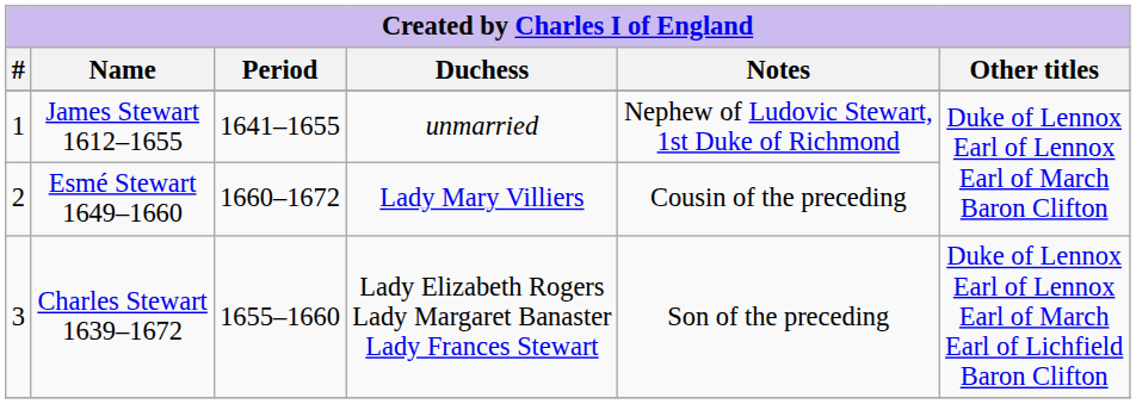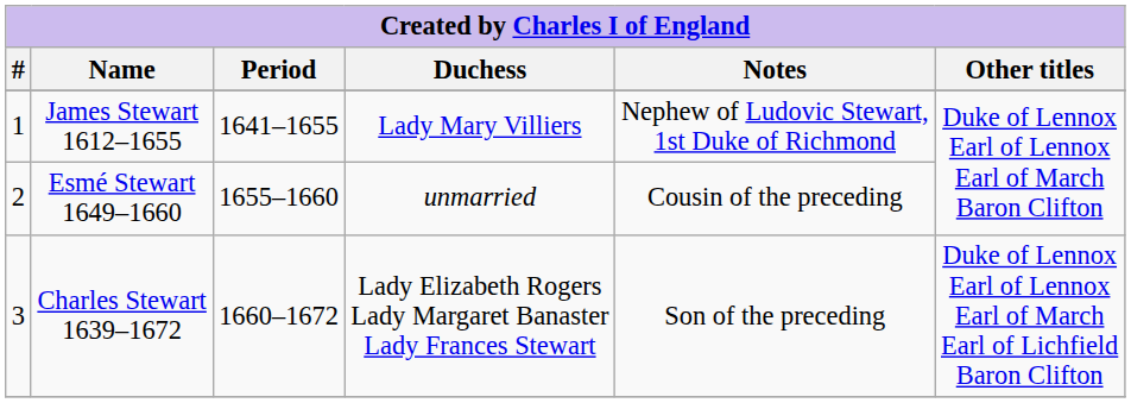 <table style="text-align:center" class="wikitable">
 <tr>
 <th colspan="6" style="background-color: #cbe">Created by <a href='#'>Charles I of England</a></th>
 </tr>
 <tr>
 <th>#</th>
 <th>Name</th>
 <th>Period</th>
 <th>Duchess</th>
 <th>Notes</th>
 <th>Other titles</th>
 </tr>
 <tr bgcolor="#dddddd" |>
 </tr>
 <tr>
 <td>1</td>
 <td><a href='#'>James Stewart</a><br>1612–1655</td>
 <td>1641–1655</td>
-<td><em>unmarried</em></td>
+<td><a href='#'>Lady Mary Villiers</a></td>
 <td>Nephew of <a href='#'>Ludovic Stewart,<br>1st Duke of Richmond</a></td>
 <td rowspan="2"><a href='#'>Duke of Lennox</a><br><a href='#'>Earl of Lennox</a><br><a href='#'>Earl of March</a><br><a href='#'>Baron Clifton</a></td>
 </tr>
 <tr>
 <td>2</td>
 <td><a href='#'>Esmé Stewart</a><br>1649–1660</td>
-<td>1660–1672</td>
-<td><a href='#'>Lady Mary Villiers</a></td>
+<td>1655–1660</td>
+<td><em>unmarried</em></td>
 <td>Cousin of the preceding</td>
 </tr>
 <tr>
 <td>3</td>
 <td><a href='#'>Charles Stewart</a><br>1639–1672</td>
-<td>1655–1660</td>
+<td>1660–1672</td>
 <td>Lady Elizabeth Rogers<br>Lady Margaret Banaster<br><a href='#'>Lady Frances Stewart</a></td>
 <td>Son of the preceding</td>
 <td><a href='#'>Duke of Lennox</a><br><a href='#'>Earl of Lennox</a><br><a href='#'>Earl of March</a><br> <a href='#'>Earl of Lichfield</a><br><a href='#'>Baron Clifton</a></td>
 </tr>
 <tr>
 </tr>
 </table>
